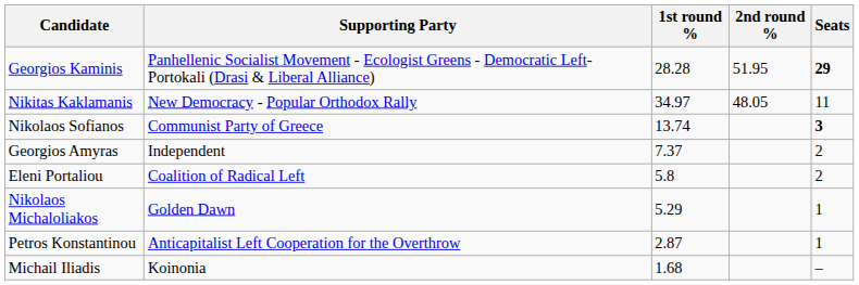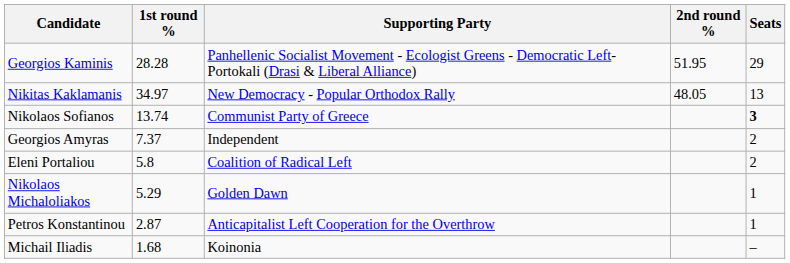 <table class="wikitable sortable">
 <tr>
 <th>Candidate</th>
+<th>1st round %</th>
 <th>Supporting Party</th>
-<th>1st round %</th>
 <th>2nd round %</th>
 <th>Seats</th>
 </tr>
 <tr>
 <td><a href='#'>Georgios Kaminis</a></td>
+<td>28.28</td>
 <td> <a href='#'>Panhellenic Socialist Movement</a> - <a href='#'>Ecologist Greens</a> - <a href='#'>Democratic Left</a>- Portokali (<a href='#'>Drasi</a> & <a href='#'>Liberal Alliance</a>)</td>
-<td>28.28</td>
 <td>51.95</td>
-<td><strong>29</strong></td>
+<td>29</td>
 </tr>
 <tr>
 <td><a href='#'>Nikitas Kaklamanis</a></td>
+<td>34.97</td>
 <td> <a href='#'>New Democracy</a> - <a href='#'>Popular Orthodox Rally</a></td>
-<td>34.97</td>
 <td>48.05</td>
-<td>11</td>
+<td>13</td>
 </tr>
 <tr>
 <td>Nikolaos Sofianos</td>
+<td>13.74</td>
 <td> <a href='#'>Communist Party of Greece</a></td>
-<td>13.74</td>
 <td></td>
 <td><strong>3</strong></td>
 </tr>
 <tr>
 <td>Georgios Amyras</td>
+<td>7.37</td>
 <td> Independent</td>
-<td>7.37</td>
 <td></td>
 <td>2</td>
 </tr>
 <tr>
 <td>Eleni Portaliou</td>
+<td>5.8</td>
 <td> <a href='#'>Coalition of Radical Left</a></td>
-<td>5.8</td>
 <td></td>
 <td>2</td>
 </tr>
 <tr>
 <td><a href='#'>Nikolaos Michaloliakos</a></td>
+<td>5.29</td>
 <td> <a href='#'>Golden Dawn</a></td>
-<td>5.29</td>
 <td></td>
 <td>1</td>
 </tr>
 <tr>
 <td>Petros Konstantinou</td>
+<td>2.87</td>
 <td> <a href='#'>Anticapitalist Left Cooperation for the Overthrow</a></td>
-<td>2.87</td>
 <td></td>
 <td>1</td>
 </tr>
 <tr>
 <td>Michail Iliadis</td>
+<td>1.68</td>
 <td> Koinonia</td>
-<td>1.68</td>
 <td></td>
 <td>–</td>
 </tr>
 </table>
